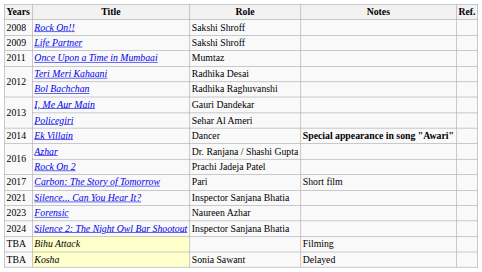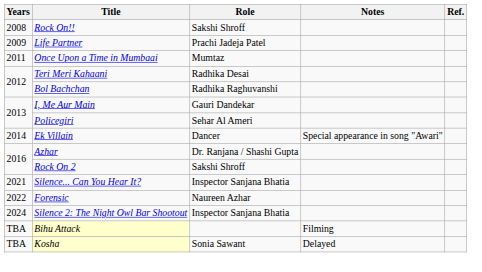 <table class="wikitable sortable plainrowheaders">
 <tr>
 <th scope="col">Years</th>
 <th scope="col">Title</th>
 <th scope="col">Role</th>
 <th scope="col" class="unsortable">Notes</th>
 <th scope="col" class="unsortable">Ref.</th>
 </tr>
 <tr>
 <td>2008</td>
 <td><em><a href='#'>Rock On!!</a></em></td>
 <td>Sakshi Shroff</td>
 <td></td>
 <td></td>
 </tr>
 <tr>
 <td>2009</td>
 <td><em><a href='#'>Life Partner</a></em></td>
-<td>Sakshi Shroff</td>
+<td>Prachi Jadeja Patel</td>
 <td></td>
 <td></td>
 </tr>
 <tr>
 <td>2011</td>
 <td><em><a href='#'>Once Upon a Time in Mumbaai</a></em></td>
 <td>Mumtaz</td>
 <td></td>
 <td></td>
 </tr>
 <tr>
 <td rowspan="2">2012</td>
 <td><em><a href='#'>Teri Meri Kahaani</a></em></td>
 <td>Radhika Desai</td>
 <td></td>
 <td></td>
 </tr>
 <tr>
 <td><em><a href='#'>Bol Bachchan</a></em></td>
 <td>Radhika Raghuvanshi</td>
 <td></td>
 <td></td>
 </tr>
 <tr>
 <td rowspan="2">2013</td>
 <td><em><a href='#'>I, Me Aur Main</a></em></td>
 <td>Gauri Dandekar</td>
 <td></td>
 <td></td>
 </tr>
 <tr>
 <td><em><a href='#'>Policegiri</a></em></td>
 <td>Sehar Al Ameri</td>
 <td></td>
 <td></td>
 </tr>
 <tr>
 <td>2014</td>
 <td><em><a href='#'>Ek Villain</a></em></td>
 <td>Dancer</td>
-<td><strong>Special appearance in song "Awari"</strong></td>
+<td>Special appearance in song "Awari"</td>
 <td></td>
 </tr>
 <tr>
 <td rowspan="2">2016</td>
 <td><em><a href='#'>Azhar</a></em></td>
 <td>Dr. Ranjana / Shashi Gupta</td>
 <td></td>
 <td></td>
 </tr>
 <tr>
 <td><em><a href='#'>Rock On 2</a></em></td>
-<td>Prachi Jadeja Patel</td>
+<td>Sakshi Shroff</td>
 <td></td>
-<td></td>
-</tr>
-<tr>
-<td>2017</td>
-<td><em><a href='#'>Carbon: The Story of Tomorrow</a></em></td>
-<td>Pari</td>
-<td>Short film</td>
 <td></td>
 </tr>
 <tr>
 <td>2021</td>
 <td><em><a href='#'>Silence... Can You Hear It?</a></em></td>
 <td>Inspector Sanjana Bhatia</td>
 <td></td>
 <td></td>
 </tr>
 <tr>
-<td>2023</td>
+<td>2022</td>
 <td><em><a href='#'>Forensic</a></em></td>
 <td>Naureen Azhar</td>
 <td></td>
 <td></td>
 </tr>
 <tr>
 <td rowspan="1">2024</td>
 <td><em><a href='#'>Silence 2: The Night Owl Bar Shootout</a></em></td>
 <td>Inspector Sanjana Bhatia</td>
 <td></td>
 <td></td>
 </tr>
 <tr>
 <td>TBA</td>
 <td style="background:#FFFFCC;"><em>Bihu Attack</em></td>
 <td></td>
 <td>Filming</td>
 <td></td>
 </tr>
 <tr>
 <td>TBA</td>
 <td style="background:#FFFFCC;"><em>Kosha</em></td>
 <td>Sonia Sawant</td>
 <td>Delayed</td>
 <td></td>
 </tr>
 </table>
